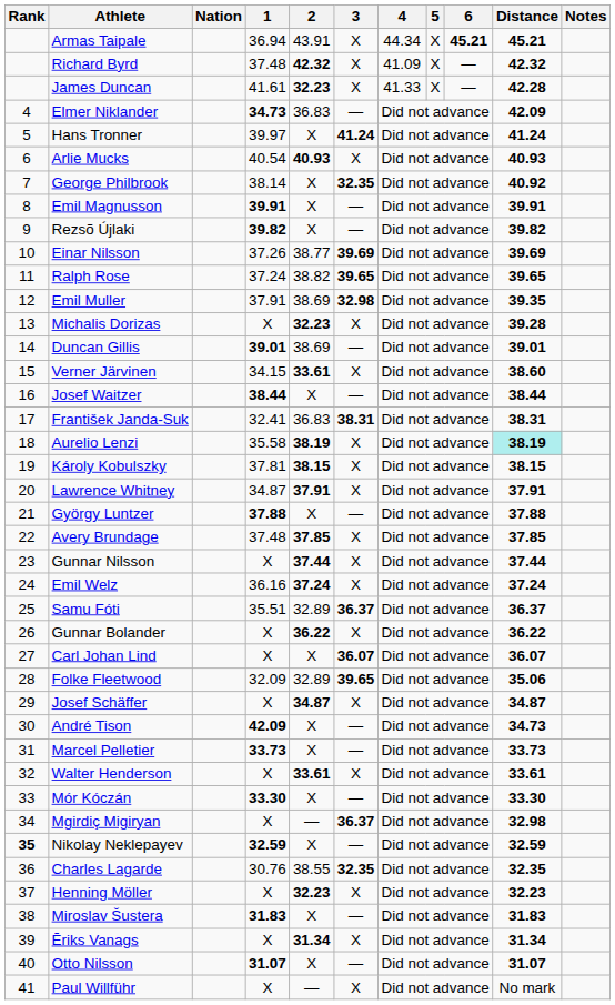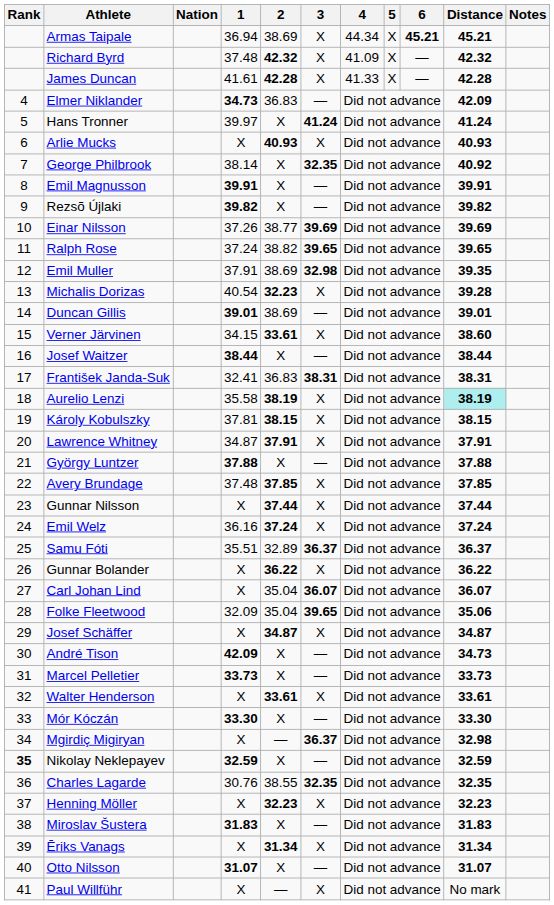 <table class="wikitable sortable" style="text-align:center;">
 <tr>
 <th>Rank</th>
 <th>Athlete</th>
 <th>Nation</th>
 <th>1</th>
 <th>2</th>
 <th>3</th>
 <th>4</th>
 <th>5</th>
 <th>6</th>
 <th>Distance</th>
 <th>Notes</th>
 </tr>
 <tr>
 <td></td>
 <td align=left><a href='#'>Armas Taipale</a></td>
 <td align=left></td>
 <td>36.94</td>
-<td>43.91 </td>
+<td>38.69</td>
 <td data-sort-value=1.00>X</td>
 <td>44.34 </td>
 <td data-sort-value=1.00>X</td>
 <td><strong>45.21</strong> </td>
 <td><strong>45.21</strong></td>
 <td></td>
 </tr>
 <tr>
 <td></td>
 <td align=left><a href='#'>Richard Byrd</a></td>
 <td align=left></td>
 <td>37.48</td>
 <td><strong>42.32</strong></td>
 <td data-sort-value=1.00>X</td>
 <td>41.09</td>
 <td data-sort-value=1.00>X</td>
 <td data-sort-value=1.00>—</td>
 <td><strong>42.32</strong></td>
 <td></td>
 </tr>
 <tr>
 <td></td>
 <td align=left><a href='#'>James Duncan</a></td>
 <td align=left></td>
 <td>41.61</td>
-<td><strong>32.23</strong></td>
+<td><strong>42.28</strong></td>
 <td data-sort-value=1.00>X</td>
 <td>41.33</td>
 <td data-sort-value=1.00>X</td>
 <td data-sort-value=1.00>—</td>
 <td><strong>42.28</strong></td>
 <td></td>
 </tr>
 <tr>
 <td>4</td>
 <td align=left><a href='#'>Elmer Niklander</a></td>
 <td align=left></td>
 <td><strong>34.73</strong></td>
 <td>36.83</td>
 <td data-sort-value=1.00>—</td>
 <td colspan=3 data-sort-value=0.00>Did not advance</td>
 <td><strong>42.09</strong></td>
 <td></td>
 </tr>
 <tr>
 <td>5</td>
 <td align=left>Hans Tronner</td>
 <td align=left></td>
 <td>39.97</td>
 <td data-sort-value=1.00>X</td>
 <td><strong>41.24</strong></td>
 <td colspan=3 data-sort-value=0.00>Did not advance</td>
 <td><strong>41.24</strong></td>
 <td></td>
 </tr>
 <tr>
 <td>6</td>
 <td align=left><a href='#'>Arlie Mucks</a></td>
 <td align=left></td>
-<td>40.54</td>
+<td data-sort-value=1.00>X</td>
 <td><strong>40.93</strong></td>
 <td data-sort-value=1.00>X</td>
 <td colspan=3 data-sort-value=0.00>Did not advance</td>
 <td><strong>40.93</strong></td>
 <td></td>
 </tr>
 <tr>
 <td>7</td>
 <td align=left><a href='#'>George Philbrook</a></td>
 <td align=left></td>
 <td>38.14</td>
 <td data-sort-value=1.00>X</td>
 <td><strong>32.35</strong></td>
 <td colspan=3 data-sort-value=0.00>Did not advance</td>
 <td><strong>40.92</strong></td>
 <td></td>
 </tr>
 <tr>
 <td>8</td>
 <td align=left><a href='#'>Emil Magnusson</a></td>
 <td align=left></td>
 <td><strong>39.91</strong></td>
 <td data-sort-value=1.00>X</td>
 <td data-sort-value=1.00>—</td>
 <td colspan=3 data-sort-value=0.00>Did not advance</td>
 <td><strong>39.91</strong></td>
 <td></td>
 </tr>
 <tr>
 <td>9</td>
 <td align=left>Rezsõ Újlaki</td>
 <td align=left></td>
 <td><strong>39.82</strong></td>
 <td data-sort-value=1.00>X</td>
 <td data-sort-value=1.00>—</td>
 <td colspan=3 data-sort-value=0.00>Did not advance</td>
 <td><strong>39.82</strong></td>
 <td></td>
 </tr>
 <tr>
 <td>10</td>
 <td align=left><a href='#'>Einar Nilsson</a></td>
 <td align=left></td>
 <td>37.26</td>
 <td>38.77</td>
 <td><strong>39.69</strong></td>
 <td colspan=3 data-sort-value=0.00>Did not advance</td>
 <td><strong>39.69</strong></td>
 <td></td>
 </tr>
 <tr>
 <td>11</td>
 <td align=left><a href='#'>Ralph Rose</a></td>
 <td align=left></td>
 <td>37.24</td>
 <td>38.82</td>
 <td><strong>39.65</strong></td>
 <td colspan=3 data-sort-value=0.00>Did not advance</td>
 <td><strong>39.65</strong></td>
 <td></td>
 </tr>
 <tr>
 <td>12</td>
 <td align=left><a href='#'>Emil Muller</a></td>
 <td align=left></td>
 <td>37.91</td>
 <td>38.69</td>
 <td><strong>32.98</strong></td>
 <td colspan=3 data-sort-value=0.00>Did not advance</td>
 <td><strong>39.35</strong></td>
 <td></td>
 </tr>
 <tr>
 <td>13</td>
 <td align=left><a href='#'>Michalis Dorizas</a></td>
 <td align=left></td>
-<td data-sort-value=1.00>X</td>
+<td>40.54</td>
 <td><strong>32.23</strong></td>
 <td data-sort-value=1.00>X</td>
 <td colspan=3 data-sort-value=0.00>Did not advance</td>
 <td><strong>39.28</strong></td>
 <td></td>
 </tr>
 <tr>
 <td>14</td>
 <td align=left><a href='#'>Duncan Gillis</a></td>
 <td align=left></td>
 <td><strong>39.01</strong></td>
 <td>38.69</td>
 <td data-sort-value=1.00>—</td>
 <td colspan=3 data-sort-value=0.00>Did not advance</td>
 <td><strong>39.01</strong></td>
 <td></td>
 </tr>
 <tr>
 <td>15</td>
 <td align=left><a href='#'>Verner Järvinen</a></td>
 <td align=left></td>
 <td>34.15</td>
 <td><strong>33.61</strong></td>
 <td data-sort-value=1.00>X</td>
 <td colspan=3 data-sort-value=0.00>Did not advance</td>
 <td><strong>38.60</strong></td>
 <td></td>
 </tr>
 <tr>
 <td>16</td>
 <td align=left><a href='#'>Josef Waitzer</a></td>
 <td align=left></td>
 <td><strong>38.44</strong></td>
 <td data-sort-value=1.00>X</td>
 <td data-sort-value=1.00>—</td>
 <td colspan=3 data-sort-value=0.00>Did not advance</td>
 <td><strong>38.44</strong></td>
 <td></td>
 </tr>
 <tr>
 <td>17</td>
 <td align=left><a href='#'>František Janda-Suk</a></td>
 <td align=left></td>
 <td>32.41</td>
 <td>36.83</td>
 <td><strong>38.31</strong></td>
 <td colspan=3 data-sort-value=0.00>Did not advance</td>
 <td><strong>38.31</strong></td>
 <td></td>
 </tr>
 <tr>
 <td>18</td>
 <td align=left><a href='#'>Aurelio Lenzi</a></td>
 <td align=left></td>
 <td>35.58</td>
 <td><strong>38.19</strong></td>
 <td data-sort-value=1.00>X</td>
 <td colspan=3 data-sort-value=0.00>Did not advance</td>
 <td style="background: paleturquoise;"><strong>38.19</strong></td>
 <td></td>
 </tr>
 <tr>
 <td>19</td>
 <td align=left><a href='#'>Károly Kobulszky</a></td>
 <td align=left></td>
 <td>37.81</td>
 <td><strong>38.15</strong></td>
 <td data-sort-value=1.00>X</td>
 <td colspan=3 data-sort-value=0.00>Did not advance</td>
 <td><strong>38.15</strong></td>
 <td></td>
 </tr>
 <tr>
 <td>20</td>
 <td align=left><a href='#'>Lawrence Whitney</a></td>
 <td align=left></td>
 <td>34.87</td>
 <td><strong>37.91</strong></td>
 <td data-sort-value=1.00>X</td>
 <td colspan=3 data-sort-value=0.00>Did not advance</td>
 <td><strong>37.91</strong></td>
 <td></td>
 </tr>
 <tr>
 <td>21</td>
 <td align=left><a href='#'>György Luntzer</a></td>
 <td align=left></td>
 <td><strong>37.88</strong></td>
 <td data-sort-value=1.00>X</td>
 <td data-sort-value=1.00>—</td>
 <td colspan=3 data-sort-value=0.00>Did not advance</td>
 <td><strong>37.88</strong></td>
 <td></td>
 </tr>
 <tr>
 <td>22</td>
 <td align=left><a href='#'>Avery Brundage</a></td>
 <td align=left></td>
 <td>37.48</td>
 <td><strong>37.85</strong></td>
 <td data-sort-value=1.00>X</td>
 <td colspan=3 data-sort-value=0.00>Did not advance</td>
 <td><strong>37.85</strong></td>
 <td></td>
 </tr>
 <tr>
 <td>23</td>
 <td align=left>Gunnar Nilsson</td>
 <td align=left></td>
 <td data-sort-value=1.00>X</td>
 <td><strong>37.44</strong></td>
 <td data-sort-value=1.00>X</td>
 <td colspan=3 data-sort-value=0.00>Did not advance</td>
 <td><strong>37.44</strong></td>
 <td></td>
 </tr>
 <tr>
 <td>24</td>
 <td align=left><a href='#'>Emil Welz</a></td>
 <td align=left></td>
 <td>36.16</td>
 <td><strong>37.24</strong></td>
 <td data-sort-value=1.00>X</td>
 <td colspan=3 data-sort-value=0.00>Did not advance</td>
 <td><strong>37.24</strong></td>
 <td></td>
 </tr>
 <tr>
 <td>25</td>
 <td align=left><a href='#'>Samu Fóti</a></td>
 <td align=left></td>
 <td>35.51</td>
 <td>32.89</td>
 <td><strong>36.37</strong></td>
 <td colspan=3 data-sort-value=0.00>Did not advance</td>
 <td><strong>36.37</strong></td>
 <td></td>
 </tr>
 <tr>
 <td>26</td>
 <td align=left>Gunnar Bolander</td>
 <td align=left></td>
 <td data-sort-value=1.00>X</td>
 <td><strong>36.22</strong></td>
 <td data-sort-value=1.00>X</td>
 <td colspan=3 data-sort-value=0.00>Did not advance</td>
 <td><strong>36.22</strong></td>
 <td></td>
 </tr>
 <tr>
 <td>27</td>
 <td align=left><a href='#'>Carl Johan Lind</a></td>
 <td align=left></td>
 <td data-sort-value=1.00>X</td>
-<td data-sort-value=1.00>X</td>
+<td>35.04</td>
 <td><strong>36.07</strong></td>
 <td colspan=3 data-sort-value=0.00>Did not advance</td>
 <td><strong>36.07</strong></td>
 <td></td>
 </tr>
 <tr>
 <td>28</td>
 <td align=left><a href='#'>Folke Fleetwood</a></td>
 <td align=left></td>
 <td>32.09</td>
-<td>32.89</td>
+<td>35.04</td>
 <td><strong>39.65</strong></td>
 <td colspan=3 data-sort-value=0.00>Did not advance</td>
 <td><strong>35.06</strong></td>
 <td></td>
 </tr>
 <tr>
 <td>29</td>
 <td align=left><a href='#'>Josef Schäffer</a></td>
 <td align=left></td>
 <td data-sort-value=1.00>X</td>
 <td><strong>34.87</strong></td>
 <td data-sort-value=1.00>X</td>
 <td colspan=3 data-sort-value=0.00>Did not advance</td>
 <td><strong>34.87</strong></td>
 <td></td>
 </tr>
 <tr>
 <td>30</td>
 <td align=left><a href='#'>André Tison</a></td>
 <td align=left></td>
 <td><strong>42.09</strong> </td>
 <td data-sort-value=1.00>X</td>
 <td data-sort-value=1.00>—</td>
 <td colspan=3 data-sort-value=0.00>Did not advance</td>
 <td><strong>34.73</strong></td>
 <td></td>
 </tr>
 <tr>
 <td>31</td>
 <td align=left><a href='#'>Marcel Pelletier</a></td>
 <td align=left></td>
 <td><strong>33.73</strong></td>
 <td data-sort-value=1.00>X</td>
 <td data-sort-value=1.00>—</td>
 <td colspan=3 data-sort-value=0.00>Did not advance</td>
 <td><strong>33.73</strong></td>
 <td></td>
 </tr>
 <tr>
 <td>32</td>
 <td align=left><a href='#'>Walter Henderson</a></td>
 <td align=left></td>
 <td data-sort-value=1.00>X</td>
 <td><strong>33.61</strong></td>
 <td data-sort-value=1.00>X</td>
 <td colspan=3 data-sort-value=0.00>Did not advance</td>
 <td><strong>33.61</strong></td>
 <td></td>
 </tr>
 <tr>
 <td>33</td>
 <td align=left><a href='#'>Mór Kóczán</a></td>
 <td align=left></td>
 <td><strong>33.30</strong></td>
 <td data-sort-value=1.00>X</td>
 <td data-sort-value=1.00>—</td>
 <td colspan=3 data-sort-value=0.00>Did not advance</td>
 <td><strong>33.30</strong></td>
 <td></td>
 </tr>
 <tr>
 <td>34</td>
 <td align=left><a href='#'>Mgirdiç Migiryan</a></td>
 <td align=left></td>
 <td data-sort-value=1.00>X</td>
 <td data-sort-value=1.00>—</td>
 <td><strong>36.37</strong></td>
 <td colspan=3 data-sort-value=0.00>Did not advance</td>
 <td><strong>32.98</strong></td>
 <td></td>
 </tr>
 <tr>
 <td><strong>35</strong></td>
 <td align=left>Nikolay Neklepayev</td>
 <td align=left></td>
 <td><strong>32.59</strong></td>
 <td data-sort-value=1.00>X</td>
 <td data-sort-value=1.00>—</td>
 <td colspan=3 data-sort-value=0.00>Did not advance</td>
 <td><strong>32.59</strong></td>
 <td></td>
 </tr>
 <tr>
 <td>36</td>
 <td align=left><a href='#'>Charles Lagarde</a></td>
 <td align=left></td>
 <td>30.76</td>
 <td>38.55</td>
 <td><strong>32.35</strong></td>
 <td colspan=3 data-sort-value=0.00>Did not advance</td>
 <td><strong>32.35</strong></td>
 <td></td>
 </tr>
 <tr>
 <td>37</td>
 <td align=left><a href='#'>Henning Möller</a></td>
 <td align=left></td>
 <td data-sort-value=1.00>X</td>
 <td><strong>32.23</strong></td>
 <td data-sort-value=1.00>X</td>
 <td colspan=3 data-sort-value=0.00>Did not advance</td>
 <td><strong>32.23</strong></td>
 <td></td>
 </tr>
 <tr>
 <td>38</td>
 <td align=left><a href='#'>Miroslav Šustera</a></td>
 <td align=left></td>
 <td><strong>31.83</strong></td>
 <td data-sort-value=1.00>X</td>
 <td data-sort-value=1.00>—</td>
 <td colspan=3 data-sort-value=0.00>Did not advance</td>
 <td><strong>31.83</strong></td>
 <td></td>
 </tr>
 <tr>
 <td>39</td>
 <td align=left><a href='#'>Ēriks Vanags</a></td>
 <td align=left></td>
 <td data-sort-value=1.00>X</td>
 <td><strong>31.34</strong></td>
 <td data-sort-value=1.00>X</td>
 <td colspan=3 data-sort-value=0.00>Did not advance</td>
 <td><strong>31.34</strong></td>
 <td></td>
 </tr>
 <tr>
 <td>40</td>
 <td align=left><a href='#'>Otto Nilsson</a></td>
 <td align=left></td>
 <td><strong>31.07</strong></td>
 <td data-sort-value=1.00>X</td>
 <td data-sort-value=1.00>—</td>
 <td colspan=3 data-sort-value=0.00>Did not advance</td>
 <td><strong>31.07</strong></td>
 <td></td>
 </tr>
 <tr>
 <td>41</td>
 <td align=left><a href='#'>Paul Willführ</a></td>
 <td align=left></td>
 <td data-sort-value=1.00>X</td>
 <td data-sort-value=1.00>—</td>
 <td data-sort-value=1.00>X</td>
 <td colspan=3 data-sort-value=0.00>Did not advance</td>
 <td data-sort-value=1.00>No mark</td>
 <td></td>
 </tr>
 </table>
